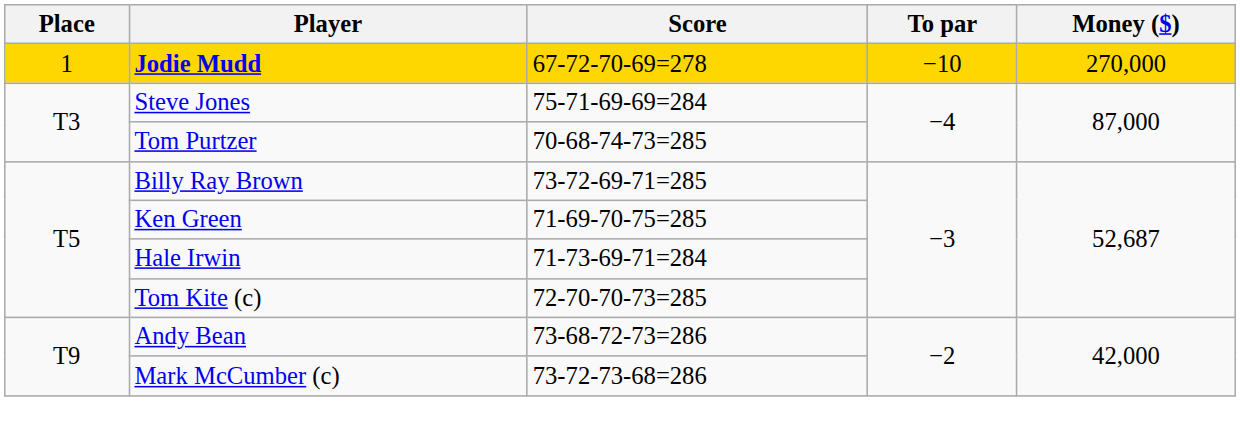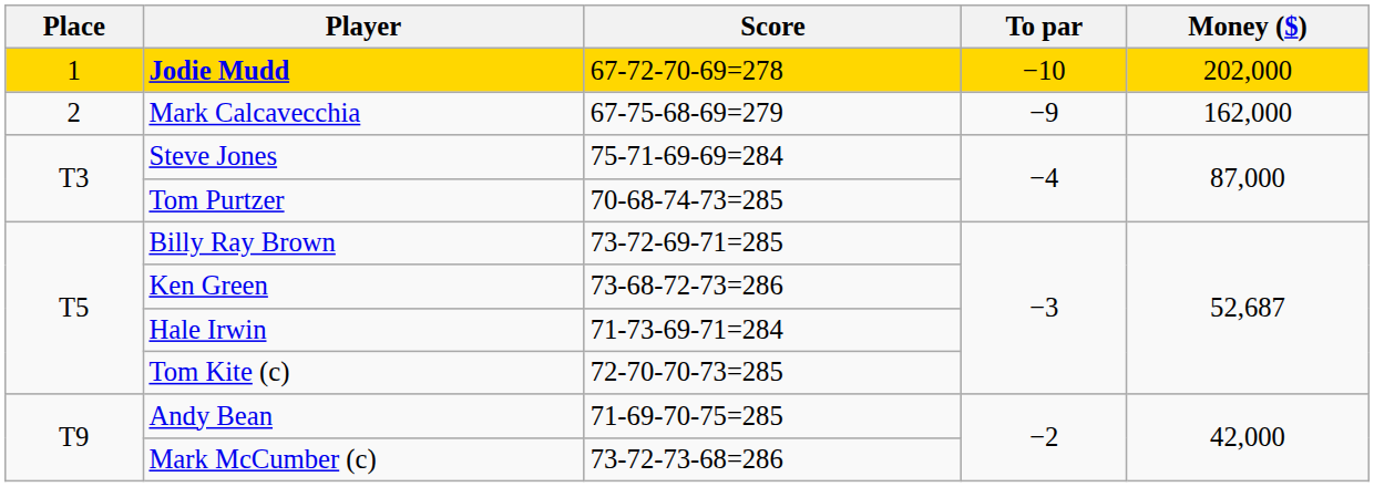 <table class="wikitable" style="width:50em;margin-bottom:0;">
 <tr>
 <th>Place</th>
 <th>Player</th>
 <th>Score</th>
 <th>To par</th>
 <th>Money (<a href='#'>$</a>)</th>
 </tr>
 <tr style="background:gold">
 <td align=center>1</td>
 <td> <strong><a href='#'>Jodie Mudd</a></strong></td>
 <td>67-72-70-69=278</td>
 <td align=center>−10</td>
-<td align=center>270,000</td>
+<td align=center>202,000</td>
+</tr>
+<tr>
+<td align=center>2</td>
+<td> <a href='#'>Mark Calcavecchia</a></td>
+<td>67-75-68-69=279</td>
+<td align=center>−9</td>
+<td align=center>162,000</td>
 </tr>
 <tr>
 <td rowspan=2 align=center>T3</td>
 <td> <a href='#'>Steve Jones</a></td>
 <td>75-71-69-69=284</td>
 <td rowspan=2 align=center>−4</td>
 <td rowspan=2 align=center>87,000</td>
 </tr>
 <tr>
 <td> <a href='#'>Tom Purtzer</a></td>
 <td>70-68-74-73=285</td>
 </tr>
 <tr>
 <td rowspan=4 align=center>T5</td>
 <td> <a href='#'>Billy Ray Brown</a></td>
 <td>73-72-69-71=285</td>
 <td rowspan=4 align=center>−3</td>
 <td rowspan=4 align=center>52,687</td>
 </tr>
 <tr>
 <td> <a href='#'>Ken Green</a></td>
-<td>71-69-70-75=285</td>
+<td>73-68-72-73=286</td>
 </tr>
 <tr>
 <td> <a href='#'>Hale Irwin</a></td>
 <td>71-73-69-71=284</td>
 </tr>
 <tr>
 <td> <a href='#'>Tom Kite</a> (c)</td>
 <td>72-70-70-73=285</td>
 </tr>
 <tr>
 <td rowspan=2 align=center>T9</td>
 <td> <a href='#'>Andy Bean</a></td>
-<td>73-68-72-73=286</td>
+<td>71-69-70-75=285</td>
 <td rowspan=2 align=center>−2</td>
 <td rowspan=2 align=center>42,000</td>
 </tr>
 <tr>
 <td> <a href='#'>Mark McCumber</a> (c)</td>
 <td>73-72-73-68=286</td>
 </tr>
 </table>
